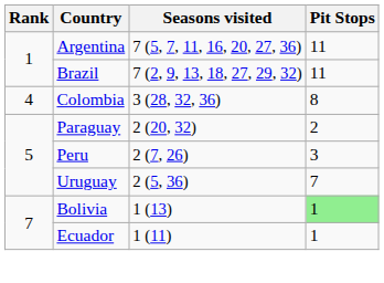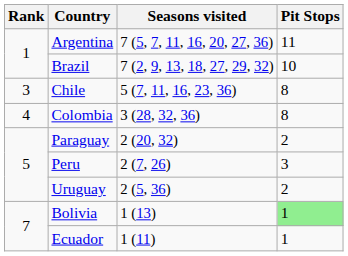 <table class="wikitable">
 <tr>
 <th>Rank</th>
 <th>Country</th>
 <th>Seasons visited</th>
 <th>Pit Stops</th>
 </tr>
 <tr>
 <td rowspan="2" style="text-align:center;">1</td>
 <td><a href='#'>Argentina</a></td>
 <td style="font-size:95%">7 (<a href='#'>5</a>, <a href='#'>7</a>, <a href='#'>11</a>, <a href='#'>16</a>, <a href='#'>20</a>, <a href='#'>27</a>, <a href='#'>36</a>)</td>
 <td>11</td>
 </tr>
 <tr>
 <td><a href='#'>Brazil</a></td>
 <td style="font-size:95%">7 (<a href='#'>2</a>, <a href='#'>9</a>, <a href='#'>13</a>, <a href='#'>18</a>, <a href='#'>27</a>, <a href='#'>29</a>, <a href='#'>32</a>)</td>
-<td>11</td>
+<td>10</td>
+</tr>
+<tr>
+<td style="text-align:center;">3</td>
+<td><a href='#'>Chile</a></td>
+<td style="font-size:95%">5 (<a href='#'>7</a>, <a href='#'>11</a>, <a href='#'>16</a>, <a href='#'>23</a>, <a href='#'>36</a>)</td>
+<td>8</td>
 </tr>
 <tr>
 <td style="text-align:center;">4</td>
 <td><a href='#'>Colombia</a></td>
 <td style="font-size:95%">3 (<a href='#'>28</a>, <a href='#'>32</a>, <a href='#'>36</a>)</td>
 <td>8</td>
 </tr>
 <tr>
 <td rowspan="3" style="text-align:center;">5</td>
 <td><a href='#'>Paraguay</a></td>
 <td style="font-size:95%">2 (<a href='#'>20</a>, <a href='#'>32</a>)</td>
 <td>2</td>
 </tr>
 <tr>
 <td><a href='#'>Peru</a></td>
 <td style="font-size:95%">2 (<a href='#'>7</a>, <a href='#'>26</a>)</td>
 <td>3</td>
 </tr>
 <tr>
 <td><a href='#'>Uruguay</a></td>
 <td style="font-size:95%">2 (<a href='#'>5</a>, <a href='#'>36</a>)</td>
-<td>7</td>
+<td>2</td>
 </tr>
 <tr>
 <td rowspan="2" style="text-align:center;">7</td>
 <td><a href='#'>Bolivia</a></td>
 <td style="font-size:95%">1 (<a href='#'>13</a>)</td>
 <td style="background: lightgreen;">1</td>
 </tr>
 <tr>
 <td><a href='#'>Ecuador</a></td>
 <td style="font-size:95%">1 (<a href='#'>11</a>)</td>
 <td>1</td>
 </tr>
 </table>
